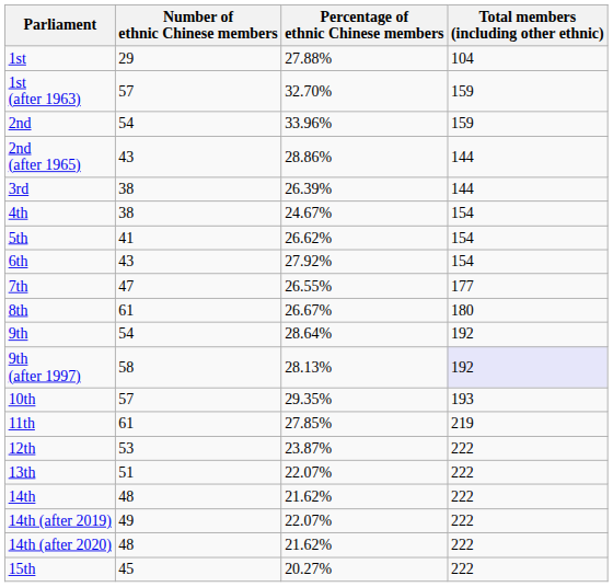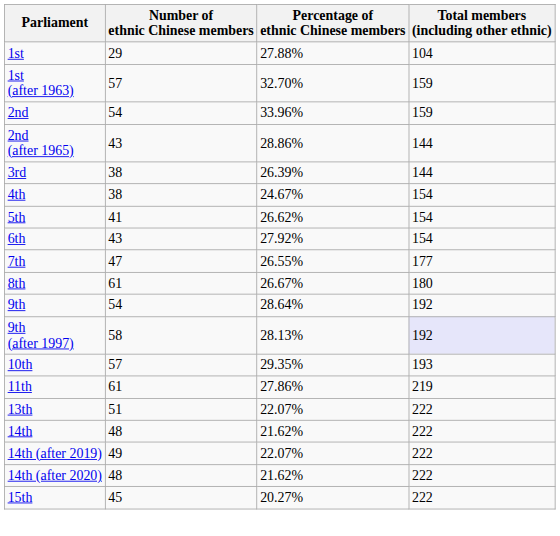 <table class=wikitable sortable>
 <tr>
 <th>Parliament</th>
 <th>Number of<br>ethnic Chinese members</th>
 <th>Percentage of<br>ethnic Chinese members</th>
 <th>Total members<br>(including other ethnic)</th>
 </tr>
 <tr>
 <td><a href='#'>1st</a></td>
 <td>29</td>
 <td>27.88%</td>
 <td>104</td>
 </tr>
 <tr>
 <td><a href='#'>1st<br>(after 1963)</a></td>
 <td>57</td>
 <td>32.70%</td>
 <td>159</td>
 </tr>
 <tr>
 <td><a href='#'>2nd</a></td>
 <td>54</td>
 <td>33.96%</td>
 <td>159</td>
 </tr>
 <tr>
 <td><a href='#'>2nd<br>(after 1965)</a></td>
 <td>43</td>
 <td>28.86%</td>
 <td>144</td>
 </tr>
 <tr>
 <td><a href='#'>3rd</a></td>
 <td>38</td>
 <td>26.39%</td>
 <td>144</td>
 </tr>
 <tr>
 <td><a href='#'>4th</a></td>
 <td>38</td>
 <td>24.67%</td>
 <td>154</td>
 </tr>
 <tr>
 <td><a href='#'>5th</a></td>
 <td>41</td>
 <td>26.62%</td>
 <td>154</td>
 </tr>
 <tr>
 <td><a href='#'>6th</a></td>
 <td>43</td>
 <td>27.92%</td>
 <td>154</td>
 </tr>
 <tr>
 <td><a href='#'>7th</a></td>
 <td>47</td>
 <td>26.55%</td>
 <td>177</td>
 </tr>
 <tr>
 <td><a href='#'>8th</a></td>
 <td>61</td>
 <td>26.67%</td>
 <td>180</td>
 </tr>
 <tr>
 <td><a href='#'>9th</a></td>
 <td>54</td>
 <td>28.64%</td>
 <td>192</td>
 </tr>
 <tr>
 <td><a href='#'>9th<br>(after 1997)</a></td>
 <td>58</td>
 <td>28.13%</td>
 <td style="background: lavender;">192</td>
 </tr>
 <tr>
 <td><a href='#'>10th</a></td>
 <td>57</td>
 <td>29.35%</td>
 <td>193</td>
 </tr>
 <tr>
 <td><a href='#'>11th</a></td>
 <td>61</td>
-<td>27.85%</td>
+<td>27.86%</td>
 <td>219</td>
-</tr>
-<tr>
-<td><a href='#'>12th</a></td>
-<td>53</td>
-<td>23.87%</td>
-<td>222</td>
 </tr>
 <tr>
 <td><a href='#'>13th</a></td>
 <td>51</td>
 <td>22.07%</td>
 <td>222</td>
 </tr>
 <tr>
 <td><a href='#'>14th</a></td>
 <td>48</td>
 <td>21.62%</td>
 <td>222</td>
 </tr>
 <tr>
 <td><a href='#'>14th (after 2019)</a></td>
 <td>49</td>
 <td>22.07%</td>
 <td>222</td>
 </tr>
 <tr>
 <td><a href='#'>14th (after 2020)</a></td>
 <td>48</td>
 <td>21.62%</td>
 <td>222</td>
 </tr>
 <tr>
 <td><a href='#'>15th</a></td>
 <td>45</td>
 <td>20.27%</td>
 <td>222</td>
 </tr>
 </table>
